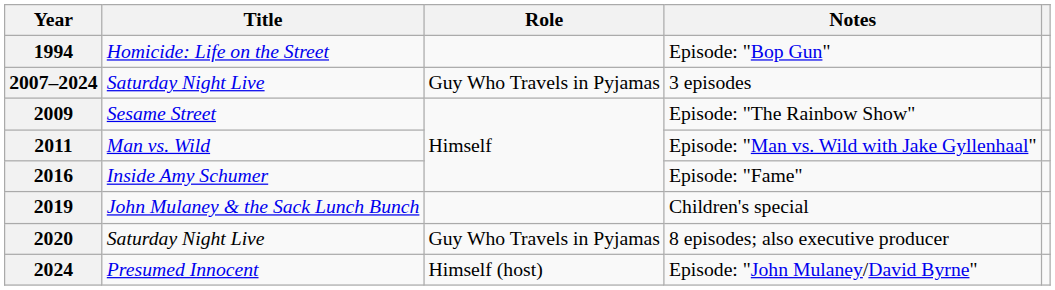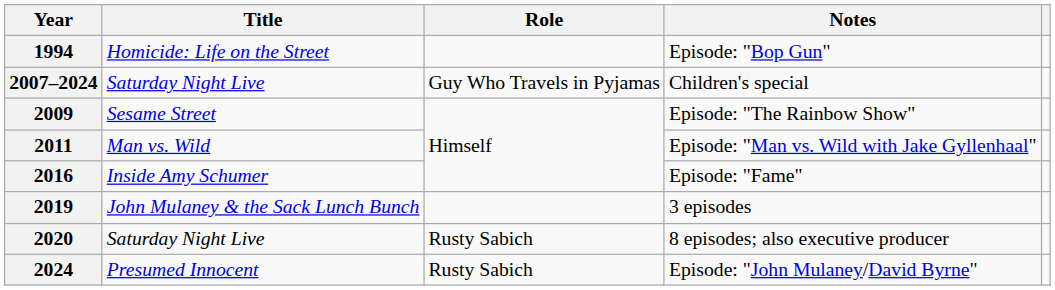 <table class="wikitable plainrowheaders sortable" style="margin-right: 0;">
 <tr>
 <th scope="col">Year</th>
 <th scope="col">Title</th>
 <th scope="col">Role</th>
 <th scope="col" class="unsortable">Notes</th>
 <th scope="col" class="unsortable"></th>
 </tr>
 <tr>
 <th scope="row">1994</th>
 <td><em><a href='#'>Homicide: Life on the Street</a></em></td>
 <td></td>
 <td>Episode: "<a href='#'>Bop Gun</a>"</td>
 <td style="text-align:center;"></td>
 </tr>
 <tr>
 <th scope="row">2007–2024</th>
 <td><em><a href='#'>Saturday Night Live</a></em></td>
 <td>Guy Who Travels in Pyjamas</td>
-<td>3 episodes</td>
+<td>Children's special</td>
 <td style="text-align:center;"></td>
 </tr>
 <tr>
 <th scope="row">2009</th>
 <td><em><a href='#'>Sesame Street</a></em></td>
 <td rowspan="3">Himself</td>
 <td>Episode: "The Rainbow Show"</td>
 <td style="text-align:center;"></td>
 </tr>
 <tr>
 <th scope="row">2011</th>
 <td><em><a href='#'>Man vs. Wild</a></em></td>
 <td>Episode: "<a href='#'>Man vs. Wild with Jake Gyllenhaal</a>"</td>
 <td style="text-align:center;"></td>
 </tr>
 <tr>
 <th scope="row">2016</th>
 <td><em><a href='#'>Inside Amy Schumer</a></em></td>
 <td>Episode: "Fame"</td>
 <td style="text-align:center;"></td>
 </tr>
 <tr>
 <th scope="row">2019</th>
 <td><em><a href='#'>John Mulaney & the Sack Lunch Bunch</a></em></td>
 <td></td>
-<td>Children's special</td>
+<td>3 episodes</td>
 <td style="text-align:center;"></td>
 </tr>
 <tr>
 <th scope="row">2020</th>
 <td><em>Saturday Night Live</em></td>
-<td>Guy Who Travels in Pyjamas</td>
+<td>Rusty Sabich</td>
 <td>8 episodes; also executive producer</td>
 <td style="text-align:center;"></td>
 </tr>
 <tr>
 <th scope="row">2024</th>
 <td><em><a href='#'>Presumed Innocent</a></em></td>
-<td>Himself (host)</td>
+<td>Rusty Sabich</td>
 <td>Episode: "<a href='#'>John Mulaney</a>/<a href='#'>David Byrne</a>"</td>
 <td style="text-align:center;"></td>
 </tr>
 </table>
